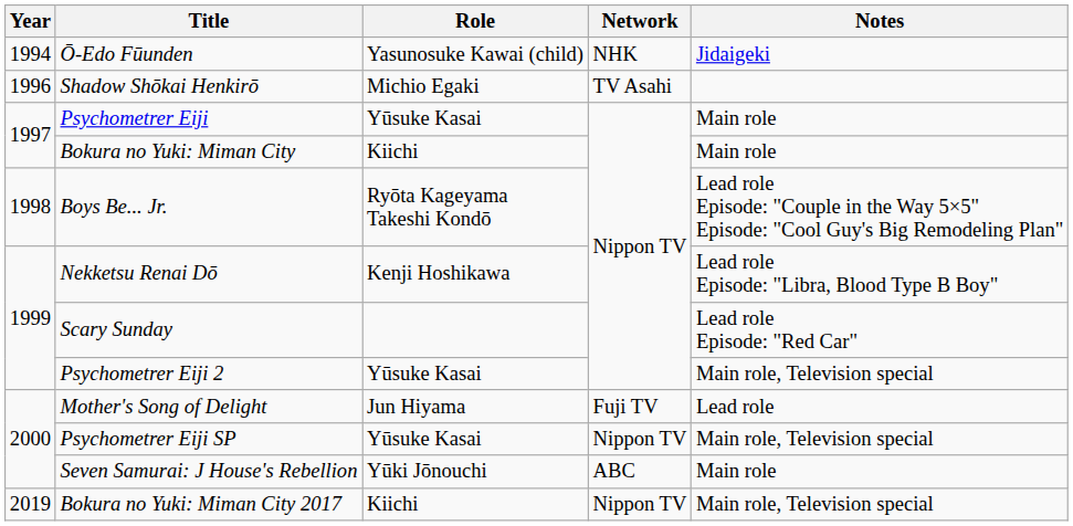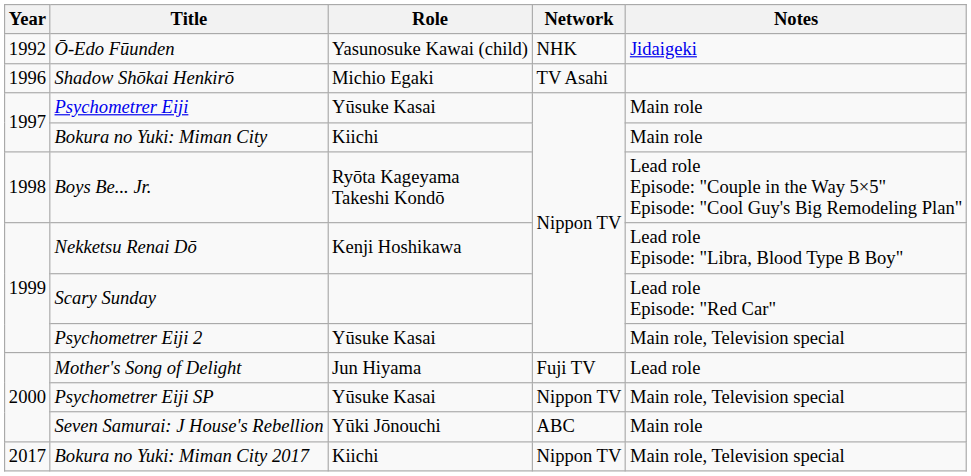 <table class="wikitable plainrowheaders sortable">
 <tr>
 <th scope="col">Year</th>
 <th scope="col">Title</th>
 <th scope="col">Role</th>
 <th scope="col">Network</th>
 <th class="unsortable">Notes</th>
 </tr>
 <tr>
-<td>1994</td>
+<td>1992</td>
 <td><em>Ō-Edo Fūunden</em></td>
 <td>Yasunosuke Kawai (child)</td>
 <td>NHK</td>
 <td><a href='#'>Jidaigeki</a></td>
 </tr>
 <tr>
 <td>1996</td>
 <td><em>Shadow Shōkai Henkirō</em></td>
 <td>Michio Egaki</td>
 <td>TV Asahi</td>
 <td></td>
 </tr>
 <tr>
 <td rowspan="2">1997</td>
 <td><em><a href='#'>Psychometrer Eiji</a></em></td>
 <td>Yūsuke Kasai</td>
 <td rowspan="6">Nippon TV</td>
 <td>Main role</td>
 </tr>
 <tr>
 <td><em>Bokura no Yuki: Miman City</em></td>
 <td>Kiichi</td>
 <td>Main role</td>
 </tr>
 <tr>
 <td>1998</td>
 <td><em>Boys Be... Jr.</em></td>
 <td>Ryōta Kageyama<br>Takeshi Kondō</td>
 <td>Lead role<br>Episode: "Couple in the Way 5×5"<br>Episode: "Cool Guy's Big Remodeling Plan"</td>
 </tr>
 <tr>
 <td rowspan="3">1999</td>
 <td><em>Nekketsu Renai Dō</em></td>
 <td>Kenji Hoshikawa</td>
 <td>Lead role<br>Episode: "Libra, Blood Type B Boy"</td>
 </tr>
 <tr>
 <td><em>Scary Sunday</em></td>
 <td></td>
 <td>Lead role<br>Episode: "Red Car"</td>
 </tr>
 <tr>
 <td><em>Psychometrer Eiji 2</em></td>
 <td>Yūsuke Kasai</td>
 <td>Main role, Television special</td>
 </tr>
 <tr>
 <td rowspan="3">2000</td>
 <td><em>Mother's Song of Delight</em></td>
 <td>Jun Hiyama</td>
 <td>Fuji TV</td>
 <td>Lead role</td>
 </tr>
 <tr>
 <td><em>Psychometrer Eiji SP</em></td>
 <td>Yūsuke Kasai</td>
 <td>Nippon TV</td>
 <td>Main role, Television special</td>
 </tr>
 <tr>
 <td><em>Seven Samurai: J House's Rebellion</em></td>
 <td>Yūki Jōnouchi</td>
 <td>ABC</td>
 <td>Main role</td>
 </tr>
 <tr>
-<td>2019</td>
+<td>2017</td>
 <td><em>Bokura no Yuki: Miman City 2017</em></td>
 <td>Kiichi</td>
 <td>Nippon TV</td>
 <td>Main role, Television special</td>
 </tr>
 </table>
